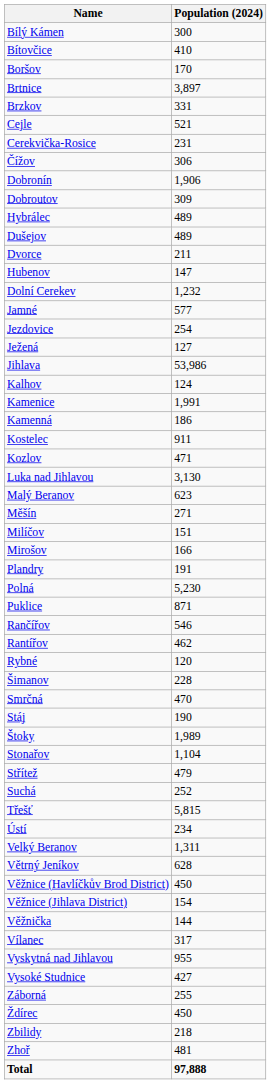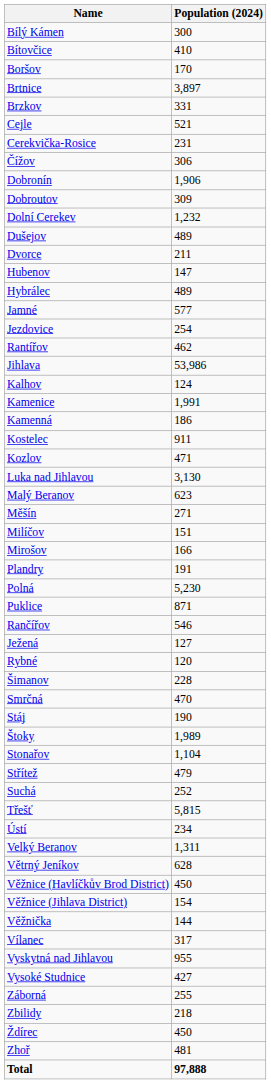 <table class="wikitable sortable collapsible collapsed">
 <tr>
 <th>Name</th>
 <th>Population (2024)</th>
 </tr>
 <tr>
 <td><a href='#'>Bílý Kámen</a></td>
 <td>300</td>
 </tr>
 <tr>
 <td><a href='#'>Bítovčice</a></td>
 <td>410</td>
 </tr>
 <tr>
 <td><a href='#'>Boršov</a></td>
 <td>170</td>
 </tr>
 <tr>
 <td><a href='#'>Brtnice</a></td>
 <td>3,897</td>
 </tr>
 <tr>
 <td><a href='#'>Brzkov</a></td>
 <td>331</td>
 </tr>
 <tr>
 <td><a href='#'>Cejle</a></td>
 <td>521</td>
 </tr>
 <tr>
 <td><a href='#'>Cerekvička-Rosice</a></td>
 <td>231</td>
 </tr>
 <tr>
 <td><a href='#'>Čížov</a></td>
 <td>306</td>
 </tr>
 <tr>
 <td><a href='#'>Dobronín</a></td>
 <td>1,906</td>
 </tr>
 <tr>
 <td><a href='#'>Dobroutov</a></td>
 <td>309</td>
 </tr>
 <tr>
-<td><a href='#'>Hybrálec</a></td>
-<td>489</td>
+<td><a href='#'>Dolní Cerekev</a></td>
+<td>1,232</td>
 </tr>
 <tr>
 <td><a href='#'>Dušejov</a></td>
 <td>489</td>
 </tr>
 <tr>
 <td><a href='#'>Dvorce</a></td>
 <td>211</td>
 </tr>
 <tr>
 <td><a href='#'>Hubenov</a></td>
 <td>147</td>
 </tr>
 <tr>
-<td><a href='#'>Dolní Cerekev</a></td>
-<td>1,232</td>
+<td><a href='#'>Hybrálec</a></td>
+<td>489</td>
 </tr>
 <tr>
 <td><a href='#'>Jamné</a></td>
 <td>577</td>
 </tr>
 <tr>
 <td><a href='#'>Jezdovice</a></td>
 <td>254</td>
 </tr>
 <tr>
-<td><a href='#'>Ježená</a></td>
-<td>127</td>
+<td><a href='#'>Rantířov</a></td>
+<td>462</td>
 </tr>
 <tr>
 <td><a href='#'>Jihlava</a></td>
 <td>53,986</td>
 </tr>
 <tr>
 <td><a href='#'>Kalhov</a></td>
 <td>124</td>
 </tr>
 <tr>
 <td><a href='#'>Kamenice</a></td>
 <td>1,991</td>
 </tr>
 <tr>
 <td><a href='#'>Kamenná</a></td>
 <td>186</td>
 </tr>
 <tr>
 <td><a href='#'>Kostelec</a></td>
 <td>911</td>
 </tr>
 <tr>
 <td><a href='#'>Kozlov</a></td>
 <td>471</td>
 </tr>
 <tr>
 <td><a href='#'>Luka nad Jihlavou</a></td>
 <td>3,130</td>
 </tr>
 <tr>
 <td><a href='#'>Malý Beranov</a></td>
 <td>623</td>
 </tr>
 <tr>
 <td><a href='#'>Měšín</a></td>
 <td>271</td>
 </tr>
 <tr>
 <td><a href='#'>Milíčov</a></td>
 <td>151</td>
 </tr>
 <tr>
 <td><a href='#'>Mirošov</a></td>
 <td>166</td>
 </tr>
 <tr>
 <td><a href='#'>Plandry</a></td>
 <td>191</td>
 </tr>
 <tr>
 <td><a href='#'>Polná</a></td>
 <td>5,230</td>
 </tr>
 <tr>
 <td><a href='#'>Puklice</a></td>
 <td>871</td>
 </tr>
 <tr>
 <td><a href='#'>Rančířov</a></td>
 <td>546</td>
 </tr>
 <tr>
-<td><a href='#'>Rantířov</a></td>
-<td>462</td>
+<td><a href='#'>Ježená</a></td>
+<td>127</td>
 </tr>
 <tr>
 <td><a href='#'>Rybné</a></td>
 <td>120</td>
 </tr>
 <tr>
 <td><a href='#'>Šimanov</a></td>
 <td>228</td>
 </tr>
 <tr>
 <td><a href='#'>Smrčná</a></td>
 <td>470</td>
 </tr>
 <tr>
 <td><a href='#'>Stáj</a></td>
 <td>190</td>
 </tr>
 <tr>
 <td><a href='#'>Štoky</a></td>
 <td>1,989</td>
 </tr>
 <tr>
 <td><a href='#'>Stonařov</a></td>
 <td>1,104</td>
 </tr>
 <tr>
 <td><a href='#'>Střítež</a></td>
 <td>479</td>
 </tr>
 <tr>
 <td><a href='#'>Suchá</a></td>
 <td>252</td>
 </tr>
 <tr>
 <td><a href='#'>Třešť</a></td>
 <td>5,815</td>
 </tr>
 <tr>
 <td><a href='#'>Ústí</a></td>
 <td>234</td>
 </tr>
 <tr>
 <td><a href='#'>Velký Beranov</a></td>
 <td>1,311</td>
 </tr>
 <tr>
 <td><a href='#'>Větrný Jeníkov</a></td>
 <td>628</td>
 </tr>
 <tr>
 <td><a href='#'>Věžnice (Havlíčkův Brod District)</a></td>
 <td>450</td>
 </tr>
 <tr>
 <td><a href='#'>Věžnice (Jihlava District)</a></td>
 <td>154</td>
 </tr>
 <tr>
 <td><a href='#'>Věžnička</a></td>
 <td>144</td>
 </tr>
 <tr>
 <td><a href='#'>Vílanec</a></td>
 <td>317</td>
 </tr>
 <tr>
 <td><a href='#'>Vyskytná nad Jihlavou</a></td>
 <td>955</td>
 </tr>
 <tr>
 <td><a href='#'>Vysoké Studnice</a></td>
 <td>427</td>
 </tr>
 <tr>
 <td><a href='#'>Záborná</a></td>
 <td>255</td>
 </tr>
 <tr>
+<td><a href='#'>Zbilidy</a></td>
+<td>218</td>
+</tr>
+<tr>
 <td><a href='#'>Ždírec</a></td>
 <td>450</td>
-</tr>
-<tr>
-<td><a href='#'>Zbilidy</a></td>
-<td>218</td>
 </tr>
 <tr>
 <td><a href='#'>Zhoř</a></td>
 <td>481</td>
 </tr>
 <tr>
 <td><strong>Total</strong></td>
 <td><strong>97,888</strong></td>
 </tr>
 </table>
